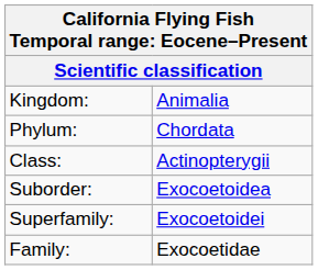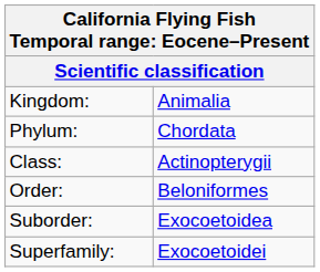 <table class="wikitable sortable">
 <tr>
 <th colspan="2">California Flying Fish<br>Temporal range: Eocene–Present</th>
 </tr>
 <tr>
 <th colspan="2"><a href='#'>Scientific classification</a></th>
 </tr>
 <tr>
 <td>Kingdom:</td>
 <td><a href='#'>Animalia</a></td>
 </tr>
 <tr>
 <td>Phylum:</td>
 <td><a href='#'>Chordata</a></td>
 </tr>
 <tr>
 <td>Class:</td>
 <td><a href='#'>Actinopterygii</a></td>
 </tr>
 <tr>
+<td>Order:</td>
+<td><a href='#'>Beloniformes</a></td>
+</tr>
+<tr>
 <td>Suborder:</td>
 <td><a href='#'>Exocoetoidea</a></td>
 </tr>
 <tr>
 <td>Superfamily:</td>
 <td><a href='#'>Exocoetoidei</a></td>
 </tr>
-<tr>
-<td>Family:</td>
-<td>Exocoetidae</td>
-</tr>
 </table>
